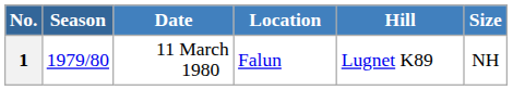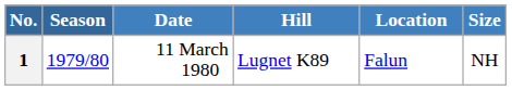 <table class="wikitable sortable" style="font-size:86%; line-height:15px; text-align:left; border:grey solid 1px; border-collapse:collapse; background:#ffffff;">
 <tr style="background:#efefef;">
 <th style="background-color:#369; color:white; width:10px;">No.</th>
 <th style="background-color:#369; color:white;  width:30px;">Season</th>
 <th style="background-color:#4180be; color:white; width:80px;">Date</th>
+<th style="background-color:#4180be; color:white; width:85px;">Hill</th>
 <th style="background-color:#4180be; color:white; width:68px;">Location</th>
-<th style="background-color:#4180be; color:white; width:85px;">Hill</th>
 <th style="background-color:#4180be; color:white; width:25px;">Size</th>
 </tr>
 <tr>
 <th scope=row style="text-align:center;">1</th>
 <td align=center><a href='#'>1979/80</a></td>
 <td align=right>11 March 1980  </td>
+<td><a href='#'>Lugnet</a> K89</td>
 <td> <a href='#'>Falun</a></td>
-<td><a href='#'>Lugnet</a> K89</td>
 <td align=center>NH</td>
 </tr>
 </table>
